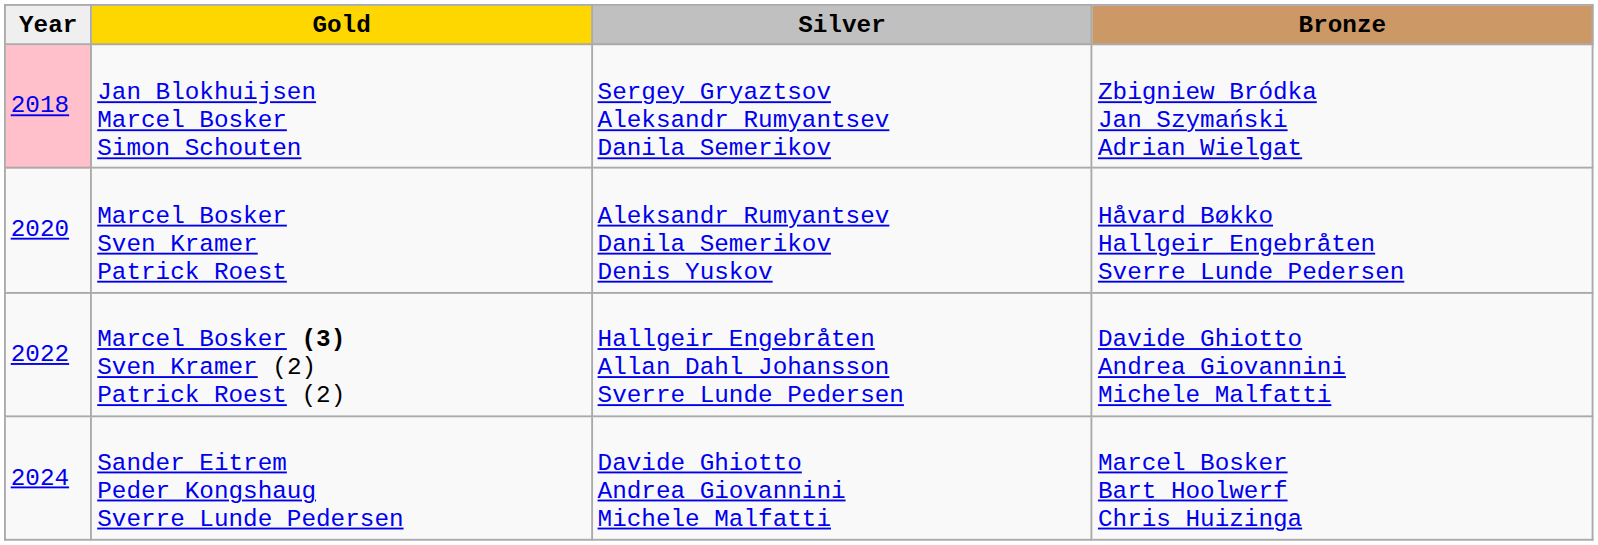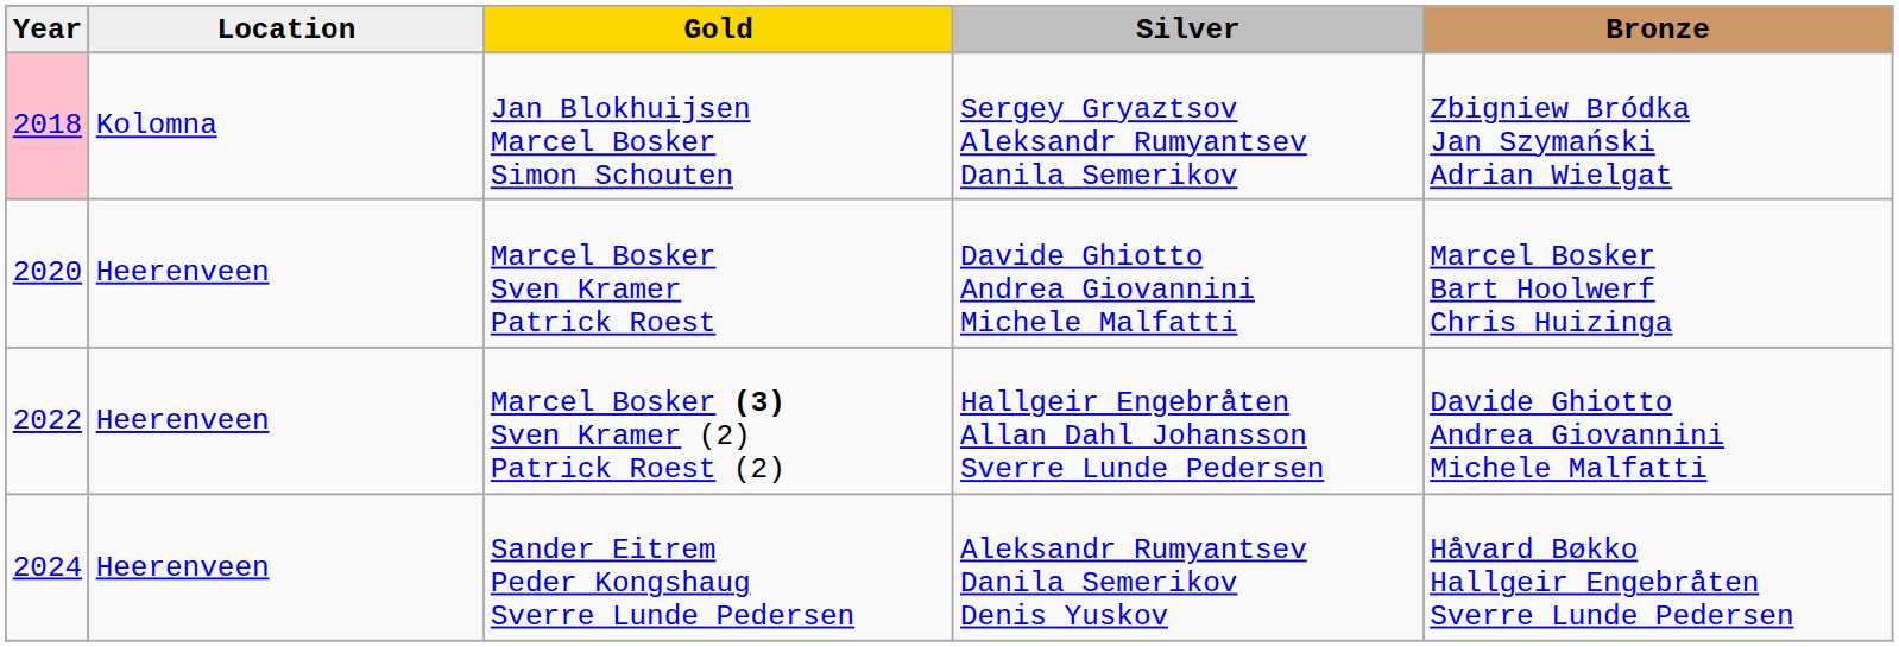 <table class="wikitable sortable" style="width:850px;">
 <tr>
 <th style="width:4%; background:#efefef;">Year</th>
+<th style="width:21%; background:#efefef;">Location</th>
 <th style="width:25%; background:gold">Gold</th>
 <th style="width:25%; background:silver">Silver</th>
 <th style="width:25%; background:#CC9966">Bronze</th>
 </tr>
 <tr>
 <td style="background: pink;"><a href='#'>2018</a></td>
+<td><a href='#'>Kolomna</a></td>
 <td><br><a href='#'>Jan Blokhuijsen</a><br><a href='#'>Marcel Bosker</a><br><a href='#'>Simon Schouten</a></td>
 <td><br><a href='#'>Sergey Gryaztsov</a><br><a href='#'>Aleksandr Rumyantsev</a><br><a href='#'>Danila Semerikov</a></td>
 <td><br><a href='#'>Zbigniew Bródka</a><br><a href='#'>Jan Szymański</a><br><a href='#'>Adrian Wielgat</a></td>
 </tr>
 <tr>
 <td><a href='#'>2020</a></td>
+<td><a href='#'>Heerenveen</a></td>
 <td><br><a href='#'>Marcel Bosker</a><br><a href='#'>Sven Kramer</a><br><a href='#'>Patrick Roest</a></td>
-<td><br><a href='#'>Aleksandr Rumyantsev</a><br><a href='#'>Danila Semerikov</a><br><a href='#'>Denis Yuskov</a></td>
-<td><br><a href='#'>Håvard Bøkko</a><br><a href='#'>Hallgeir Engebråten</a><br><a href='#'>Sverre Lunde Pedersen</a></td>
+<td><br><a href='#'>Davide Ghiotto</a><br><a href='#'>Andrea Giovannini</a><br><a href='#'>Michele Malfatti</a></td>
+<td><br><a href='#'>Marcel Bosker</a><br><a href='#'>Bart Hoolwerf</a><br><a href='#'>Chris Huizinga</a></td>
 </tr>
 <tr>
 <td><a href='#'>2022</a></td>
+<td><a href='#'>Heerenveen</a></td>
 <td><br><a href='#'>Marcel Bosker</a> <strong>(3)</strong><br><a href='#'>Sven Kramer</a> (2)<br><a href='#'>Patrick Roest</a> (2)</td>
 <td><br><a href='#'>Hallgeir Engebråten</a><br><a href='#'>Allan Dahl Johansson</a><br><a href='#'>Sverre Lunde Pedersen</a></td>
 <td><br><a href='#'>Davide Ghiotto</a><br><a href='#'>Andrea Giovannini</a><br><a href='#'>Michele Malfatti</a></td>
 </tr>
 <tr>
 <td><a href='#'>2024</a></td>
+<td><a href='#'>Heerenveen</a></td>
 <td><br><a href='#'>Sander Eitrem</a><br><a href='#'>Peder Kongshaug</a><br><a href='#'>Sverre Lunde Pedersen</a></td>
-<td><br><a href='#'>Davide Ghiotto</a><br><a href='#'>Andrea Giovannini</a><br><a href='#'>Michele Malfatti</a></td>
-<td><br><a href='#'>Marcel Bosker</a><br><a href='#'>Bart Hoolwerf</a><br><a href='#'>Chris Huizinga</a></td>
+<td><br><a href='#'>Aleksandr Rumyantsev</a><br><a href='#'>Danila Semerikov</a><br><a href='#'>Denis Yuskov</a></td>
+<td><br><a href='#'>Håvard Bøkko</a><br><a href='#'>Hallgeir Engebråten</a><br><a href='#'>Sverre Lunde Pedersen</a></td>
 </tr>
 </table>
